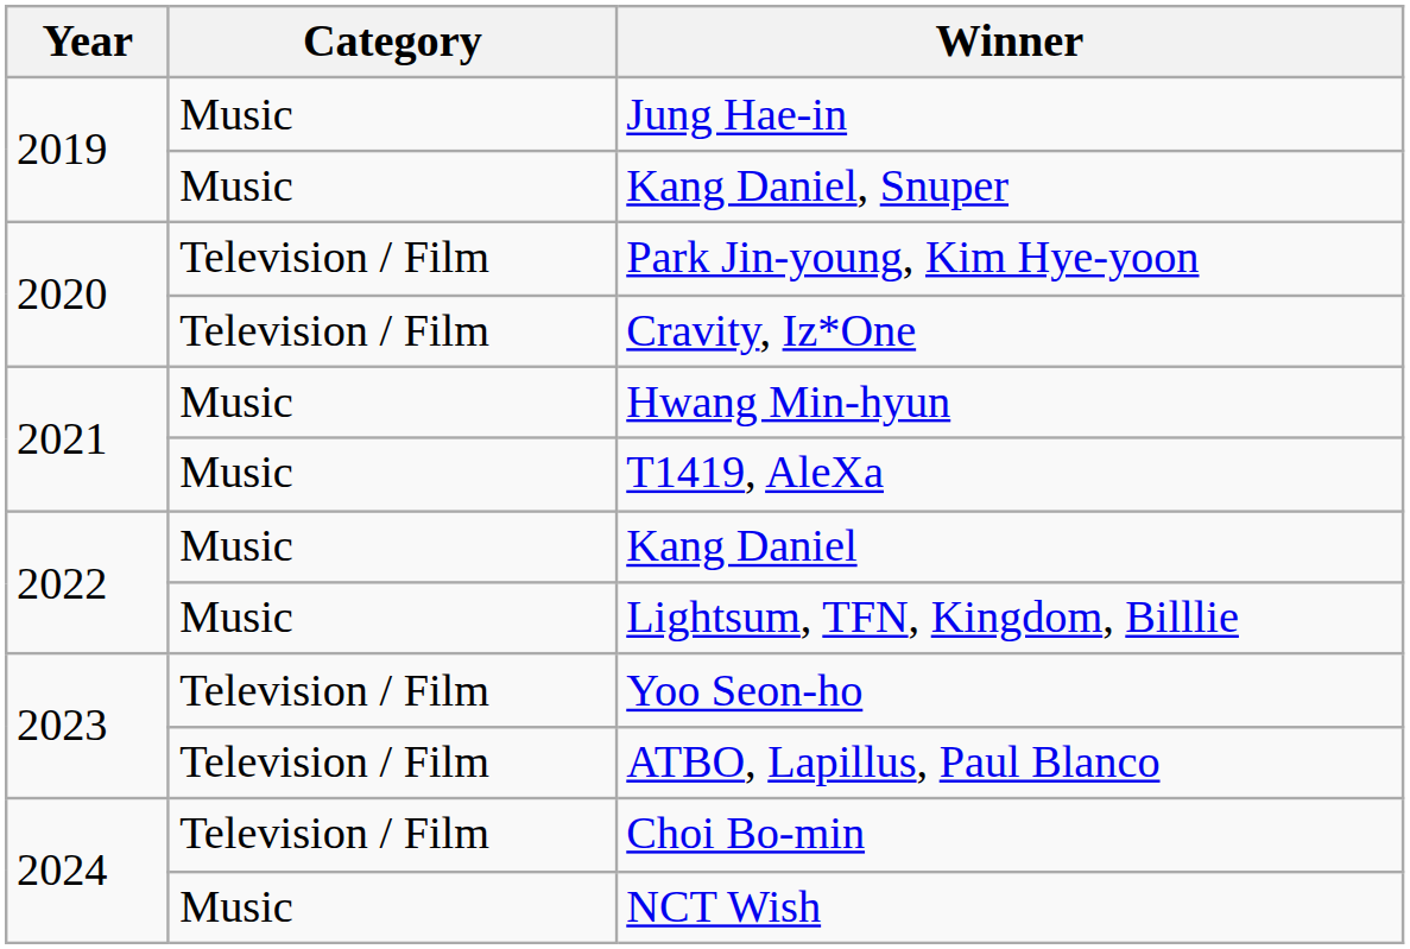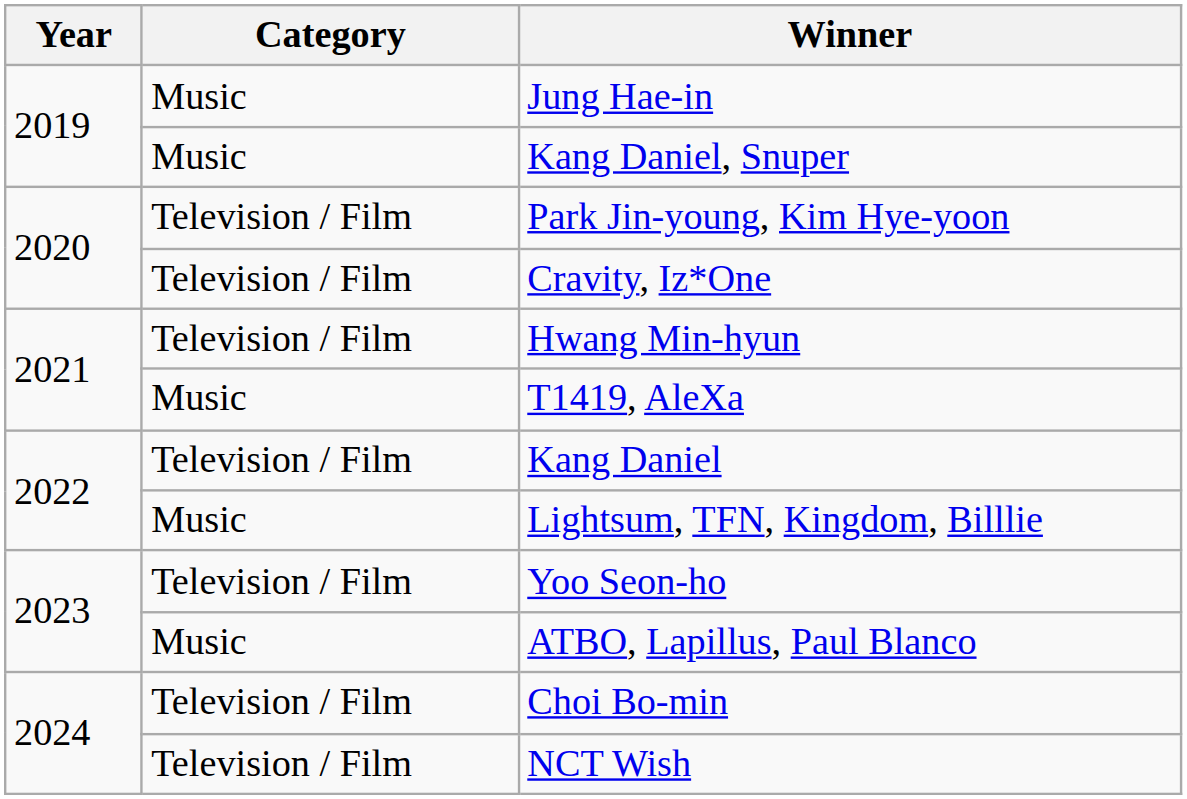 <table class="wikitable">
 <tr align=center>
 <th style="width:50px">Year</th>
 <th style="width:150px">Category</th>
 <th style="width:270px">Winner</th>
 </tr>
 <tr>
 <td rowspan="2">2019</td>
 <td>Music</td>
 <td><a href='#'>Jung Hae-in</a></td>
 </tr>
 <tr>
 <td>Music</td>
 <td><a href='#'>Kang Daniel</a>, <a href='#'>Snuper</a></td>
 </tr>
 <tr>
 <td rowspan="2">2020</td>
 <td>Television / Film</td>
 <td><a href='#'>Park Jin-young</a>, <a href='#'>Kim Hye-yoon</a></td>
 </tr>
 <tr>
 <td>Television / Film</td>
 <td><a href='#'>Cravity</a>, <a href='#'>Iz*One</a></td>
 </tr>
 <tr>
 <td rowspan="2">2021</td>
-<td>Music</td>
+<td>Television / Film</td>
 <td><a href='#'>Hwang Min-hyun</a></td>
 </tr>
 <tr>
 <td>Music</td>
 <td><a href='#'>T1419</a>, <a href='#'>AleXa</a></td>
 </tr>
 <tr>
 <td rowspan="2">2022</td>
-<td>Music</td>
+<td>Television / Film</td>
 <td><a href='#'>Kang Daniel</a></td>
 </tr>
 <tr>
 <td>Music</td>
 <td><a href='#'>Lightsum</a>, <a href='#'>TFN</a>, <a href='#'>Kingdom</a>, <a href='#'>Billlie</a></td>
 </tr>
 <tr>
 <td rowspan="2">2023</td>
 <td>Television / Film</td>
 <td><a href='#'>Yoo Seon-ho</a></td>
 </tr>
 <tr>
-<td>Television / Film</td>
+<td>Music</td>
 <td><a href='#'>ATBO</a>, <a href='#'>Lapillus</a>, <a href='#'>Paul Blanco</a></td>
 </tr>
 <tr>
 <td rowspan="2">2024</td>
 <td>Television / Film</td>
 <td><a href='#'>Choi Bo-min</a></td>
 </tr>
 <tr>
-<td>Music</td>
+<td>Television / Film</td>
 <td><a href='#'>NCT Wish</a></td>
 </tr>
 </table>
